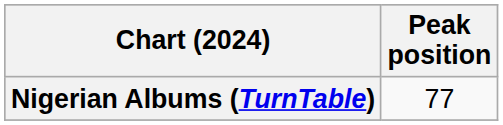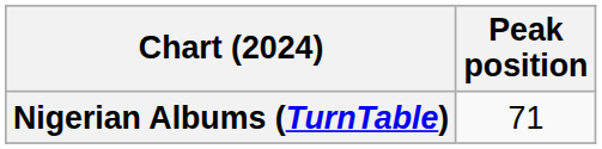 <table class="wikitable sortable plainrowheaders" style="text-align:center;">
 <tr>
 <th scope="col">Chart (2024)</th>
 <th scope="col">Peak<br>position</th>
 </tr>
 <tr>
 <th scope="row">Nigerian Albums (<a href='#'><em>TurnTable</em></a>)</th>
-<td>77</td>
+<td>71</td>
 </tr>
 </table>
